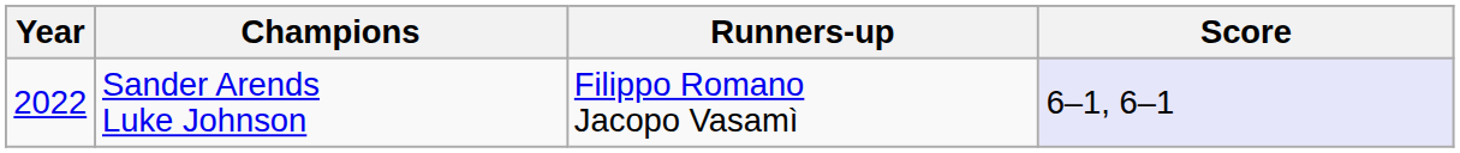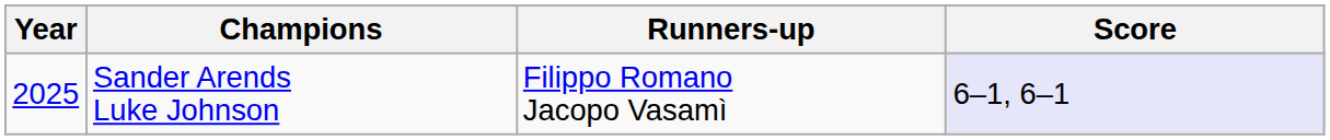 <table class="wikitable" style="font-size:90%">
 <tr>
 <th>Year</th>
 <th width="200">Champions</th>
 <th width="200">Runners-up</th>
 <th width="175">Score</th>
 </tr>
 <tr>
-<td><a href='#'>2022</a></td>
+<td><a href='#'>2025</a></td>
 <td> <a href='#'>Sander Arends</a><br> <a href='#'>Luke Johnson</a></td>
 <td> <a href='#'>Filippo Romano</a><br> Jacopo Vasamì</td>
 <td style="background: lavender;">6–1, 6–1</td>
 </tr>
 </table>
